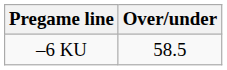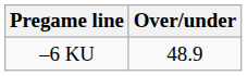 <table class="wikitable">
 <tr align="center">
 <th style=>Pregame line</th>
 <th style=>Over/under</th>
 </tr>
 <tr align="center">
 <td>–6 KU</td>
-<td>58.5</td>
+<td>48.9</td>
 </tr>
 </table>
